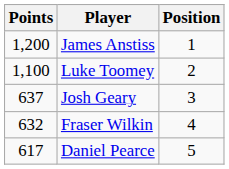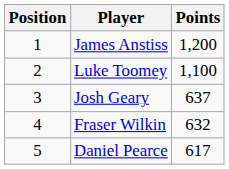 <table class=wikitable>
 <tr>
+<th>Position</th>
+<th>Player</th>
 <th>Points</th>
-<th>Player</th>
-<th>Position</th>
 </tr>
 <tr>
+<td align=center>1</td>
+<td> <a href='#'>James Anstiss</a></td>
 <td align=center>1,200</td>
-<td> <a href='#'>James Anstiss</a></td>
-<td align=center>1</td>
 </tr>
 <tr>
+<td align=center>2</td>
+<td> <a href='#'>Luke Toomey</a></td>
 <td align=center>1,100</td>
-<td> <a href='#'>Luke Toomey</a></td>
-<td align=center>2</td>
 </tr>
 <tr>
+<td align=center>3</td>
+<td> <a href='#'>Josh Geary</a></td>
 <td align=center>637</td>
-<td> <a href='#'>Josh Geary</a></td>
-<td align=center>3</td>
 </tr>
 <tr>
+<td align=center>4</td>
+<td> <a href='#'>Fraser Wilkin</a></td>
 <td align=center>632</td>
-<td> <a href='#'>Fraser Wilkin</a></td>
-<td align=center>4</td>
 </tr>
 <tr>
+<td align=center>5</td>
+<td> <a href='#'>Daniel Pearce</a></td>
 <td align=center>617</td>
-<td> <a href='#'>Daniel Pearce</a></td>
-<td align=center>5</td>
 </tr>
 </table>
